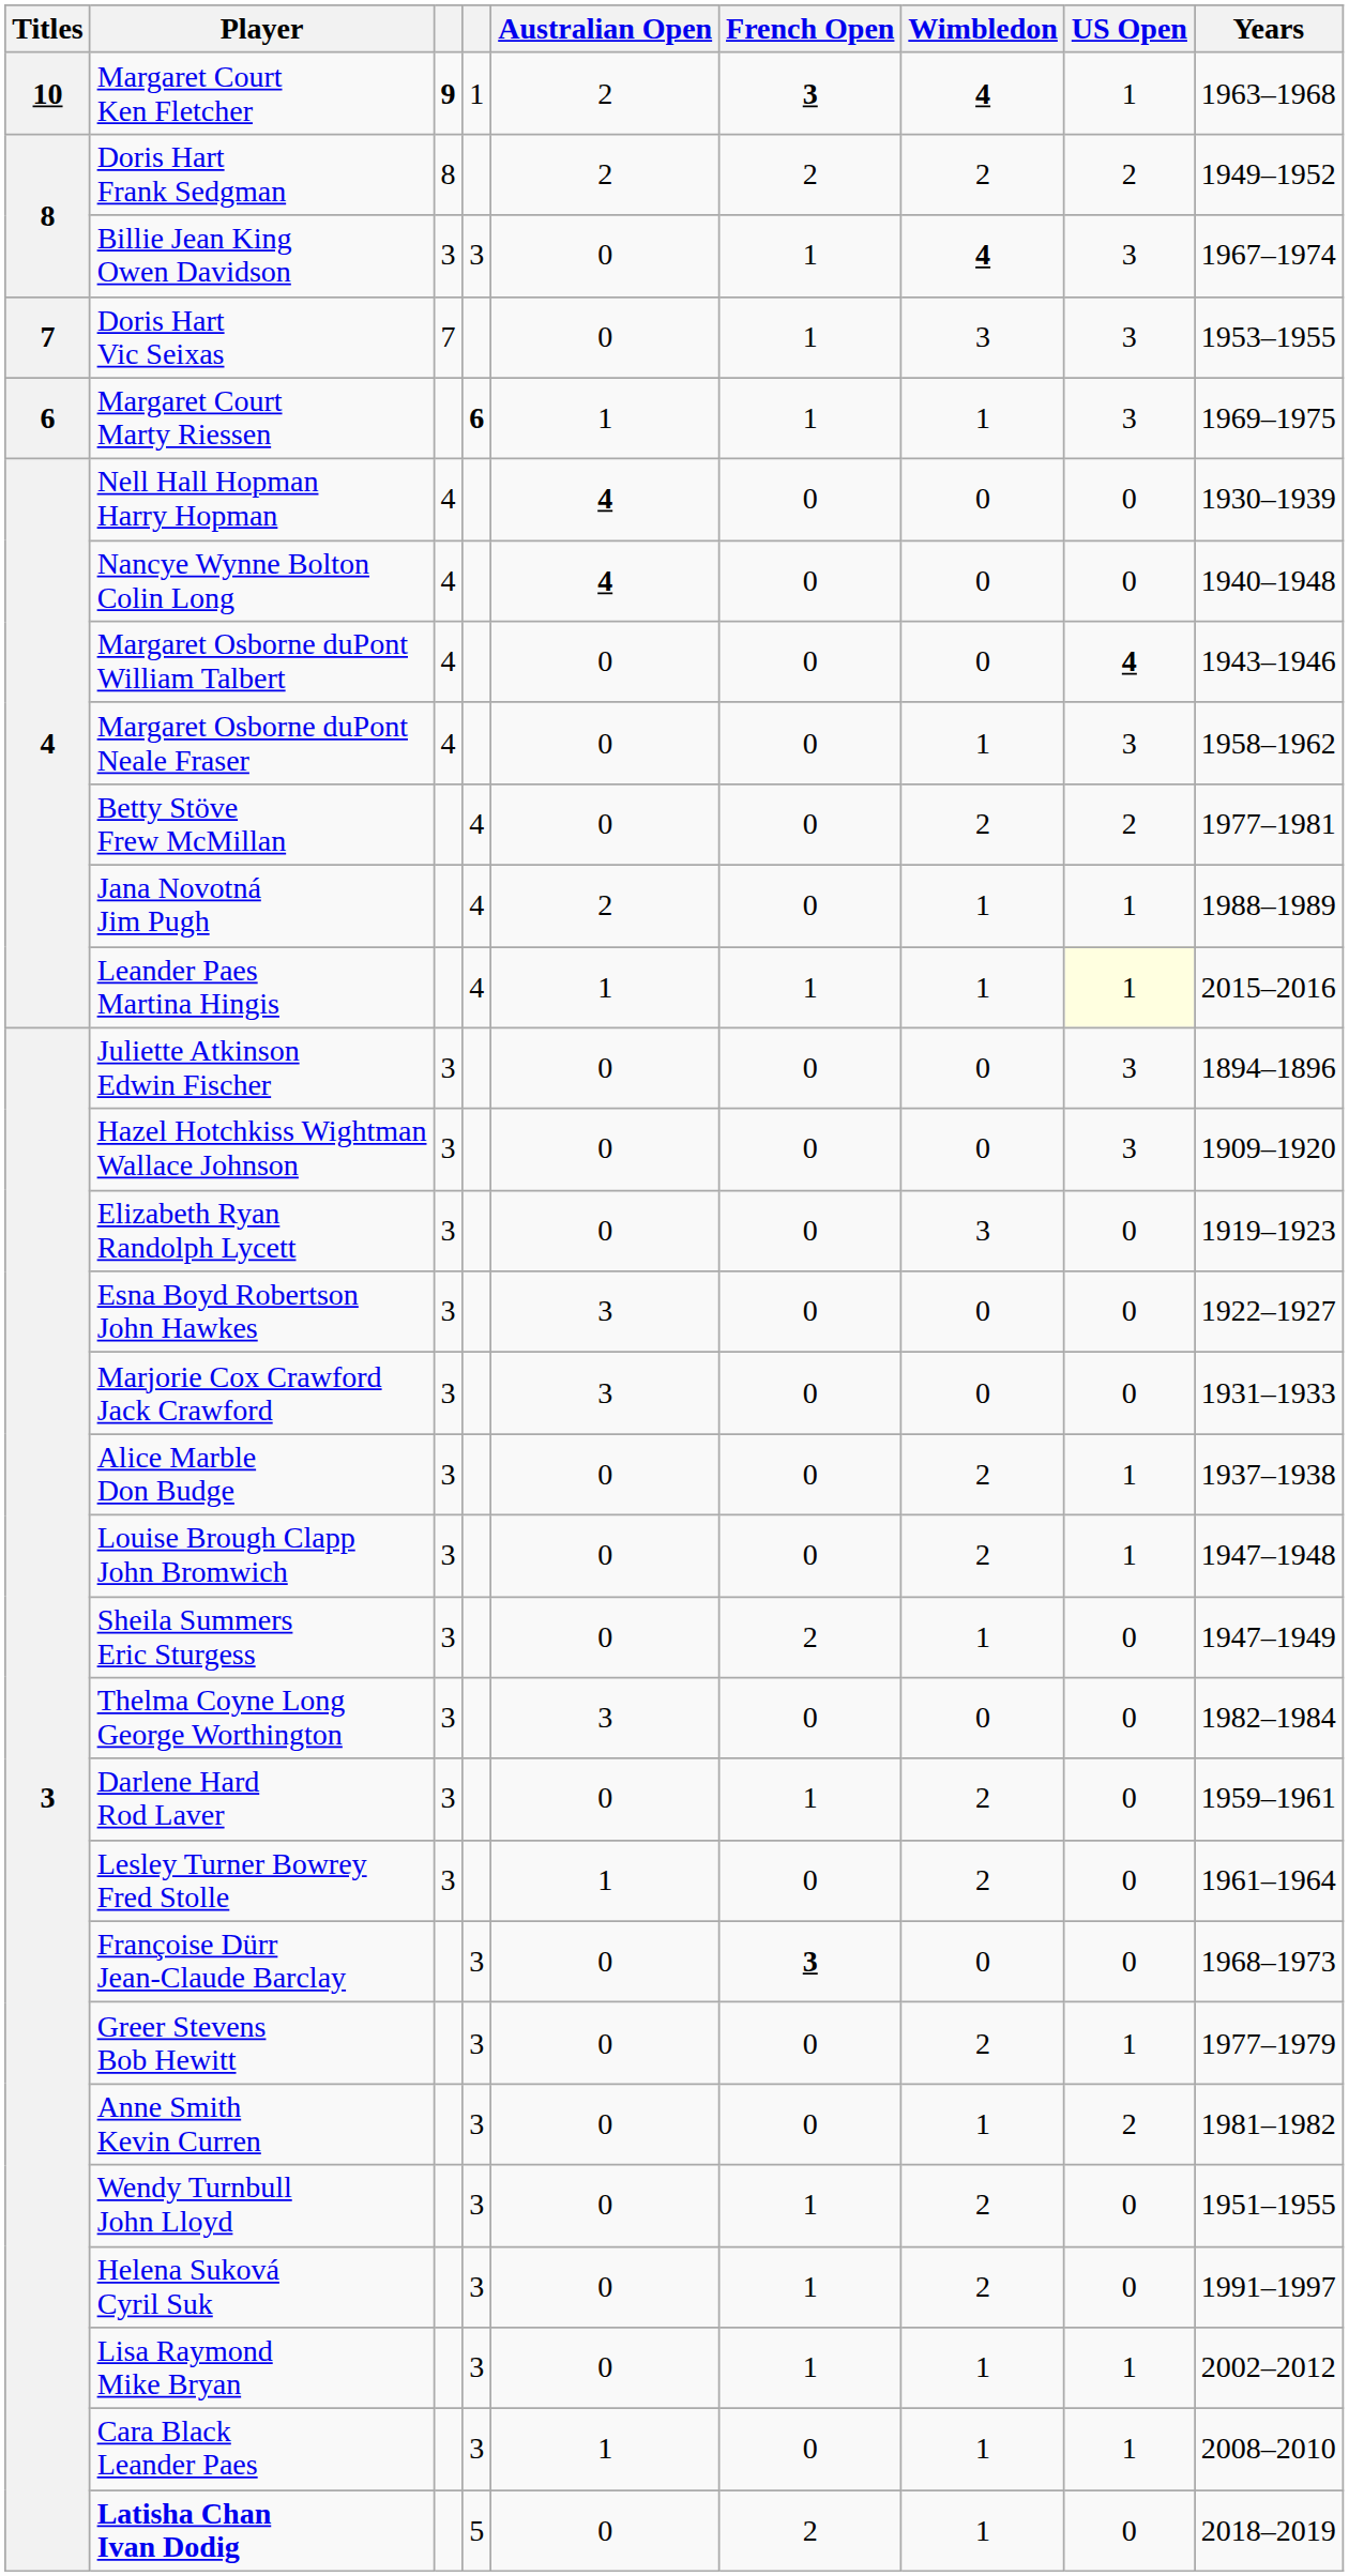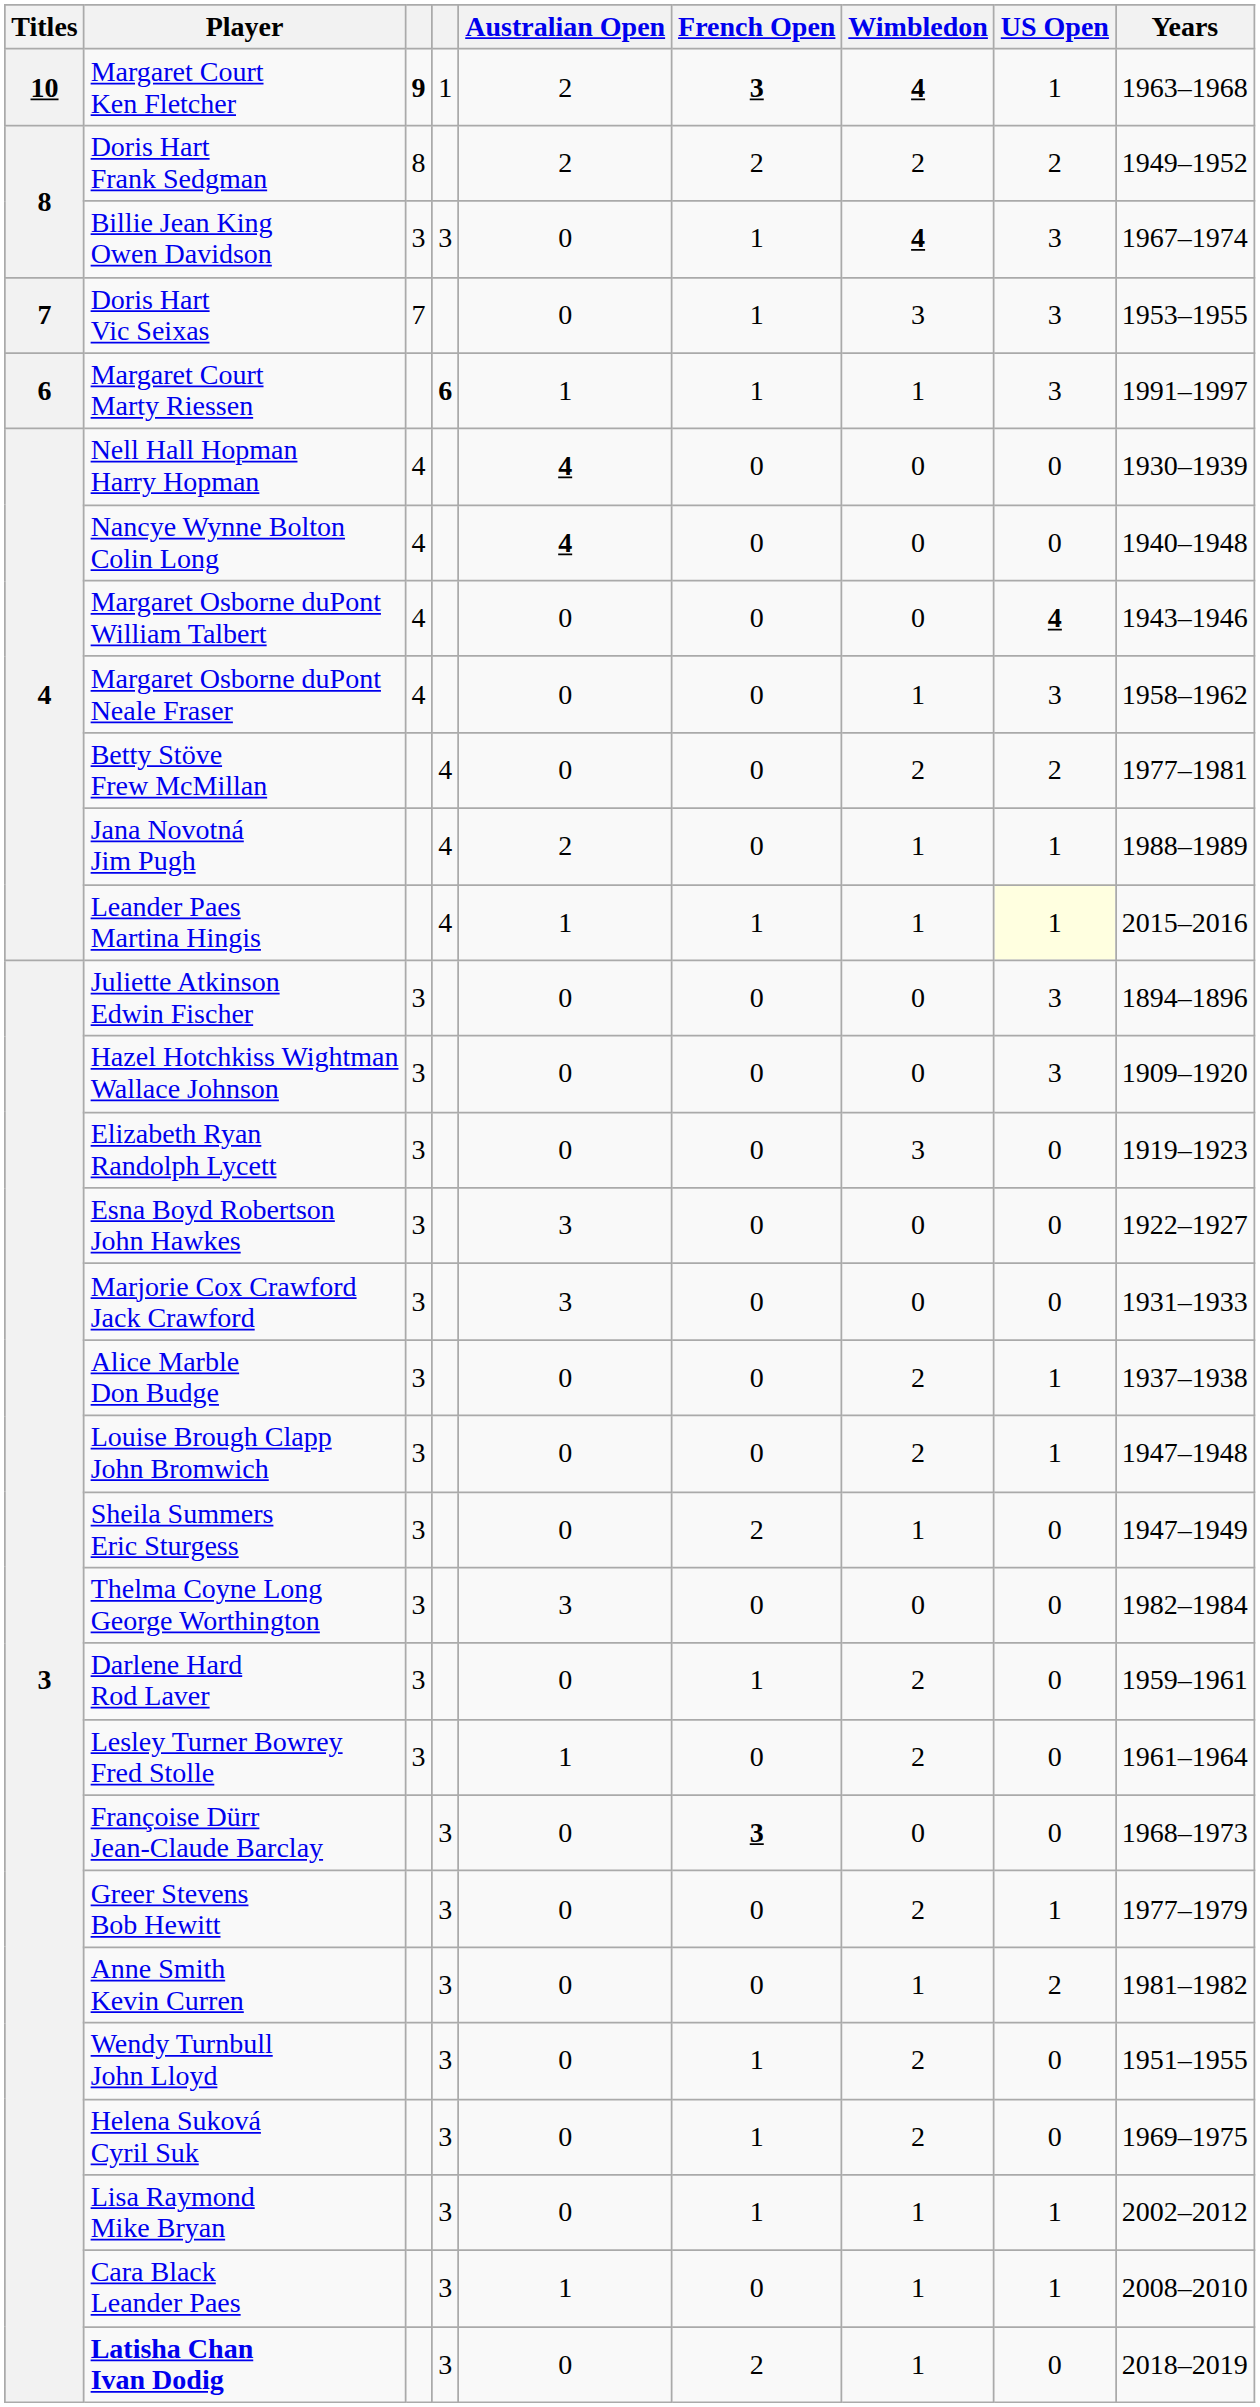 <table class="wikitable sortable mw-datatable sticky-table-row1 sort-under-center" style="text-align: center;">
 <tr>
 <th>Titles</th>
 <th>Player</th>
 <th></th>
 <th></th>
 <th><a href='#'>Australian Open</a></th>
 <th><a href='#'>French Open</a></th>
 <th><a href='#'>Wimbledon</a></th>
 <th><a href='#'>US Open</a></th>
 <th>Years</th>
 </tr>
 <tr>
 <th><u>10</u></th>
 <td align=left> <a href='#'>Margaret Court</a> <br>  <a href='#'>Ken Fletcher</a></td>
 <td><strong>9</strong></td>
 <td>1</td>
 <td>2</td>
 <td><strong><u>3</u></strong></td>
 <td><strong><u>4</u></strong></td>
 <td>1</td>
 <td>1963–1968</td>
 </tr>
 <tr>
 <th rowspan="2">8</th>
 <td align=left> <a href='#'>Doris Hart</a>  <br>  <a href='#'>Frank Sedgman</a></td>
 <td>8</td>
 <td></td>
 <td>2</td>
 <td>2</td>
 <td>2</td>
 <td>2</td>
 <td>1949–1952</td>
 </tr>
 <tr>
 <td align=left> <a href='#'>Billie Jean King</a> <br>  <a href='#'>Owen Davidson</a></td>
 <td>3</td>
 <td>3</td>
 <td>0</td>
 <td>1</td>
 <td><strong><u>4</u></strong></td>
 <td>3</td>
 <td>1967–1974</td>
 </tr>
 <tr>
 <th>7</th>
 <td align=left> <a href='#'>Doris Hart</a> <br>  <a href='#'>Vic Seixas</a></td>
 <td>7</td>
 <td></td>
 <td>0</td>
 <td>1</td>
 <td>3</td>
 <td>3</td>
 <td>1953–1955</td>
 </tr>
 <tr>
 <th>6</th>
 <td align=left> <a href='#'>Margaret Court</a> <br>  <a href='#'>Marty Riessen</a></td>
 <td></td>
 <td><strong>6</strong></td>
 <td>1</td>
 <td>1</td>
 <td>1</td>
 <td>3</td>
-<td>1969–1975</td>
+<td>1991–1997</td>
 </tr>
 <tr>
 <th rowspan="7">4</th>
 <td align=left> <a href='#'>Nell Hall Hopman</a> <br>  <a href='#'>Harry Hopman</a></td>
 <td>4</td>
 <td></td>
 <td><strong><u>4</u></strong></td>
 <td>0</td>
 <td>0</td>
 <td>0</td>
 <td>1930–1939</td>
 </tr>
 <tr>
 <td align=left> <a href='#'>Nancye Wynne Bolton</a> <br>  <a href='#'>Colin Long</a></td>
 <td>4</td>
 <td></td>
 <td><strong><u>4</u></strong></td>
 <td>0</td>
 <td>0</td>
 <td>0</td>
 <td>1940–1948</td>
 </tr>
 <tr>
 <td align=left> <a href='#'>Margaret Osborne duPont</a> <br>  <a href='#'>William Talbert</a></td>
 <td>4</td>
 <td></td>
 <td>0</td>
 <td>0</td>
 <td>0</td>
 <td><strong><u>4</u></strong></td>
 <td>1943–1946</td>
 </tr>
 <tr>
 <td align=left> <a href='#'>Margaret Osborne duPont</a> <br>  <a href='#'>Neale Fraser</a></td>
 <td>4</td>
 <td></td>
 <td>0</td>
 <td>0</td>
 <td>1</td>
 <td>3</td>
 <td>1958–1962</td>
 </tr>
 <tr>
 <td align=left> <a href='#'>Betty Stöve</a> <br>  <a href='#'>Frew McMillan</a></td>
 <td></td>
 <td>4</td>
 <td>0</td>
 <td>0</td>
 <td>2</td>
 <td>2</td>
 <td>1977–1981</td>
 </tr>
 <tr>
 <td align=left> <a href='#'>Jana Novotná</a> <br>  <a href='#'>Jim Pugh</a></td>
 <td></td>
 <td>4</td>
 <td>2</td>
 <td>0</td>
 <td>1</td>
 <td>1</td>
 <td>1988–1989</td>
 </tr>
 <tr>
 <td align=left> <a href='#'>Leander Paes</a> <br>  <a href='#'>Martina Hingis</a></td>
 <td></td>
 <td>4</td>
 <td>1</td>
 <td>1</td>
 <td>1</td>
 <td style="background: lightyellow;">1</td>
 <td>2015–2016</td>
 </tr>
 <tr>
 <th rowspan="19">3</th>
 <td align=left> <a href='#'>Juliette Atkinson</a> <br>  <a href='#'>Edwin Fischer</a></td>
 <td>3</td>
 <td></td>
 <td>0</td>
 <td>0</td>
 <td>0</td>
 <td>3</td>
 <td>1894–1896</td>
 </tr>
 <tr>
 <td align=left> <a href='#'>Hazel Hotchkiss Wightman</a> <br>  <a href='#'>Wallace Johnson</a></td>
 <td>3</td>
 <td></td>
 <td>0</td>
 <td>0</td>
 <td>0</td>
 <td>3</td>
 <td>1909–1920</td>
 </tr>
 <tr>
 <td align=left> <a href='#'>Elizabeth Ryan</a> <br>  <a href='#'>Randolph Lycett</a></td>
 <td>3</td>
 <td></td>
 <td>0</td>
 <td>0</td>
 <td>3</td>
 <td>0</td>
 <td>1919–1923</td>
 </tr>
 <tr>
 <td align=left> <a href='#'>Esna Boyd Robertson</a> <br>  <a href='#'>John Hawkes</a></td>
 <td>3</td>
 <td></td>
 <td>3</td>
 <td>0</td>
 <td>0</td>
 <td>0</td>
 <td>1922–1927</td>
 </tr>
 <tr>
 <td align=left> <a href='#'>Marjorie Cox Crawford</a> <br>  <a href='#'>Jack Crawford</a></td>
 <td>3</td>
 <td></td>
 <td>3</td>
 <td>0</td>
 <td>0</td>
 <td>0</td>
 <td>1931–1933</td>
 </tr>
 <tr>
 <td align=left> <a href='#'>Alice Marble</a> <br>  <a href='#'>Don Budge</a></td>
 <td>3</td>
 <td></td>
 <td>0</td>
 <td>0</td>
 <td>2</td>
 <td>1</td>
 <td>1937–1938</td>
 </tr>
 <tr>
 <td align=left> <a href='#'>Louise Brough Clapp</a> <br>  <a href='#'>John Bromwich</a></td>
 <td>3</td>
 <td></td>
 <td>0</td>
 <td>0</td>
 <td>2</td>
 <td>1</td>
 <td>1947–1948</td>
 </tr>
 <tr>
 <td align=left> <a href='#'>Sheila Summers</a> <br>  <a href='#'>Eric Sturgess</a></td>
 <td>3</td>
 <td></td>
 <td>0</td>
 <td>2</td>
 <td>1</td>
 <td>0</td>
 <td>1947–1949</td>
 </tr>
 <tr>
 <td align=left> <a href='#'>Thelma Coyne Long</a> <br>  <a href='#'>George Worthington</a></td>
 <td>3</td>
 <td></td>
 <td>3</td>
 <td>0</td>
 <td>0</td>
 <td>0</td>
 <td>1982–1984</td>
 </tr>
 <tr>
 <td align=left> <a href='#'>Darlene Hard</a> <br>  <a href='#'>Rod Laver</a></td>
 <td>3</td>
 <td></td>
 <td>0</td>
 <td>1</td>
 <td>2</td>
 <td>0</td>
 <td>1959–1961</td>
 </tr>
 <tr>
 <td align=left> <a href='#'>Lesley Turner Bowrey</a> <br>  <a href='#'>Fred Stolle</a></td>
 <td>3</td>
 <td></td>
 <td>1</td>
 <td>0</td>
 <td>2</td>
 <td>0</td>
 <td>1961–1964</td>
 </tr>
 <tr>
 <td align=left> <a href='#'>Françoise Dürr</a> <br>  <a href='#'>Jean-Claude Barclay</a></td>
 <td></td>
 <td>3</td>
 <td>0</td>
 <td><strong><u>3</u></strong></td>
 <td>0</td>
 <td>0</td>
 <td>1968–1973</td>
 </tr>
 <tr>
 <td align=left> <a href='#'>Greer Stevens</a> <br>  <a href='#'>Bob Hewitt</a></td>
 <td></td>
 <td>3</td>
 <td>0</td>
 <td>0</td>
 <td>2</td>
 <td>1</td>
 <td>1977–1979</td>
 </tr>
 <tr>
 <td align=left> <a href='#'>Anne Smith</a> <br>  <a href='#'>Kevin Curren</a></td>
 <td></td>
 <td>3</td>
 <td>0</td>
 <td>0</td>
 <td>1</td>
 <td>2</td>
 <td>1981–1982</td>
 </tr>
 <tr>
 <td align=left> <a href='#'>Wendy Turnbull</a> <br>  <a href='#'>John Lloyd</a></td>
 <td></td>
 <td>3</td>
 <td>0</td>
 <td>1</td>
 <td>2</td>
 <td>0</td>
 <td>1951–1955</td>
 </tr>
 <tr>
 <td align=left> <a href='#'>Helena Suková</a> <br>  <a href='#'>Cyril Suk</a></td>
 <td></td>
 <td>3</td>
 <td>0</td>
 <td>1</td>
 <td>2</td>
 <td>0</td>
-<td>1991–1997</td>
+<td>1969–1975</td>
 </tr>
 <tr>
 <td align=left> <a href='#'>Lisa Raymond</a> <br>  <a href='#'>Mike Bryan</a></td>
 <td></td>
 <td>3</td>
 <td>0</td>
 <td>1</td>
 <td>1</td>
 <td>1</td>
 <td>2002–2012</td>
 </tr>
 <tr>
 <td align=left> <a href='#'>Cara Black</a> <br>  <a href='#'>Leander Paes</a></td>
 <td></td>
 <td>3</td>
 <td>1</td>
 <td>0</td>
 <td>1</td>
 <td>1</td>
 <td>2008–2010</td>
 </tr>
 <tr>
 <td align=left> <strong><a href='#'>Latisha Chan</a></strong> <br>  <strong><a href='#'>Ivan Dodig</a></strong></td>
 <td></td>
-<td>5</td>
+<td>3</td>
 <td>0</td>
 <td>2</td>
 <td>1</td>
 <td>0</td>
 <td>2018–2019</td>
 </tr>
 </table>
